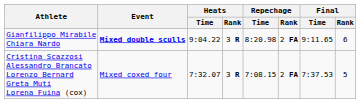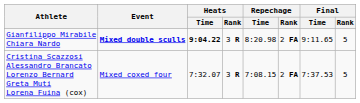 <table class="wikitable" style="font-size:90%">
 <tr>
 <th rowspan=2>Athlete</th>
 <th rowspan=2>Event</th>
 <th colspan=2>Heats</th>
 <th colspan=2>Repechage</th>
 <th colspan=2>Final</th>
 </tr>
 <tr style="font-size:95%">
 <th>Time</th>
 <th>Rank</th>
 <th>Time</th>
 <th>Rank</th>
 <th>Time</th>
 <th>Rank</th>
 </tr>
 <tr align=center>
 <td align=left><a href='#'>Gianfilippo Mirabile</a><br><a href='#'>Chiara Nardo</a></td>
 <td align=left><strong><a href='#'>Mixed double sculls</a></strong></td>
-<td>9:04.22</td>
+<td><strong>9:04.22</strong></td>
 <td>3 <strong>R</strong></td>
 <td>8:20.98</td>
 <td>2 <strong>FA</strong></td>
 <td>9:11.65</td>
-<td>6</td>
+<td>5</td>
 </tr>
 <tr align=center>
 <td align=left><a href='#'>Cristina Scazzosi</a><br><a href='#'>Alessandro Brancato</a><br><a href='#'>Lorenzo Bernard</a><br><a href='#'>Greta Muti</a><br><a href='#'>Lorena Fuina</a> (cox)</td>
 <td align=left><a href='#'>Mixed coxed four</a></td>
 <td>7:32.07</td>
 <td>3 <strong>R</strong></td>
 <td>7:08.15</td>
 <td>2 <strong>FA</strong></td>
 <td>7:37.53</td>
 <td>5</td>
 </tr>
 </table>
